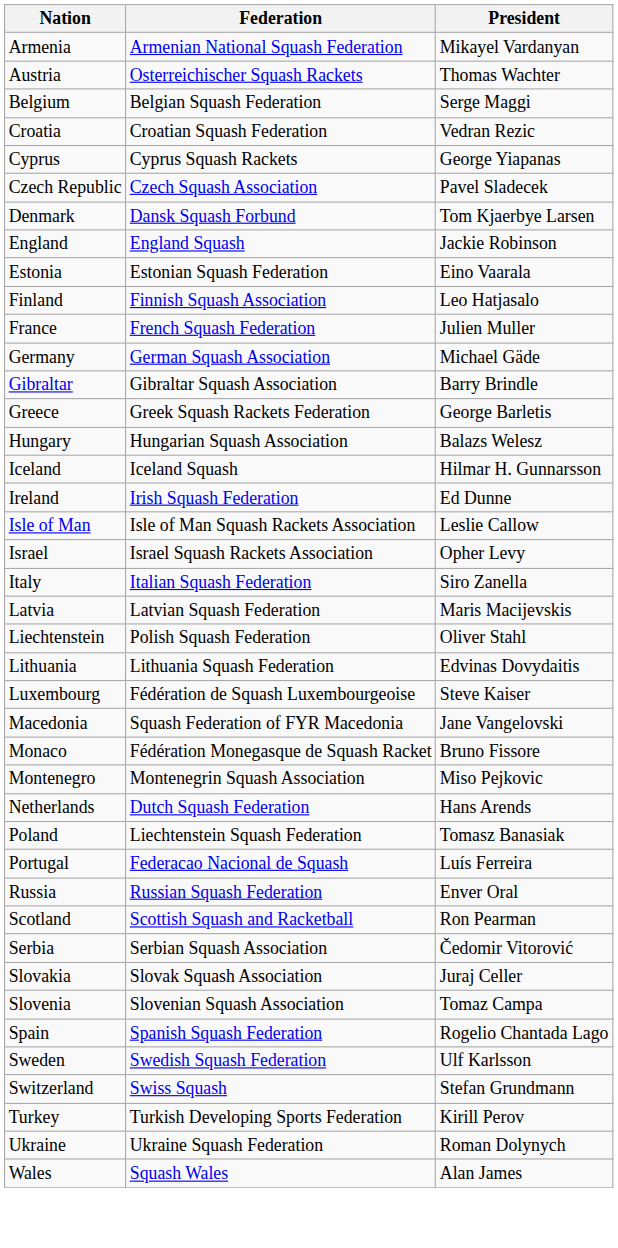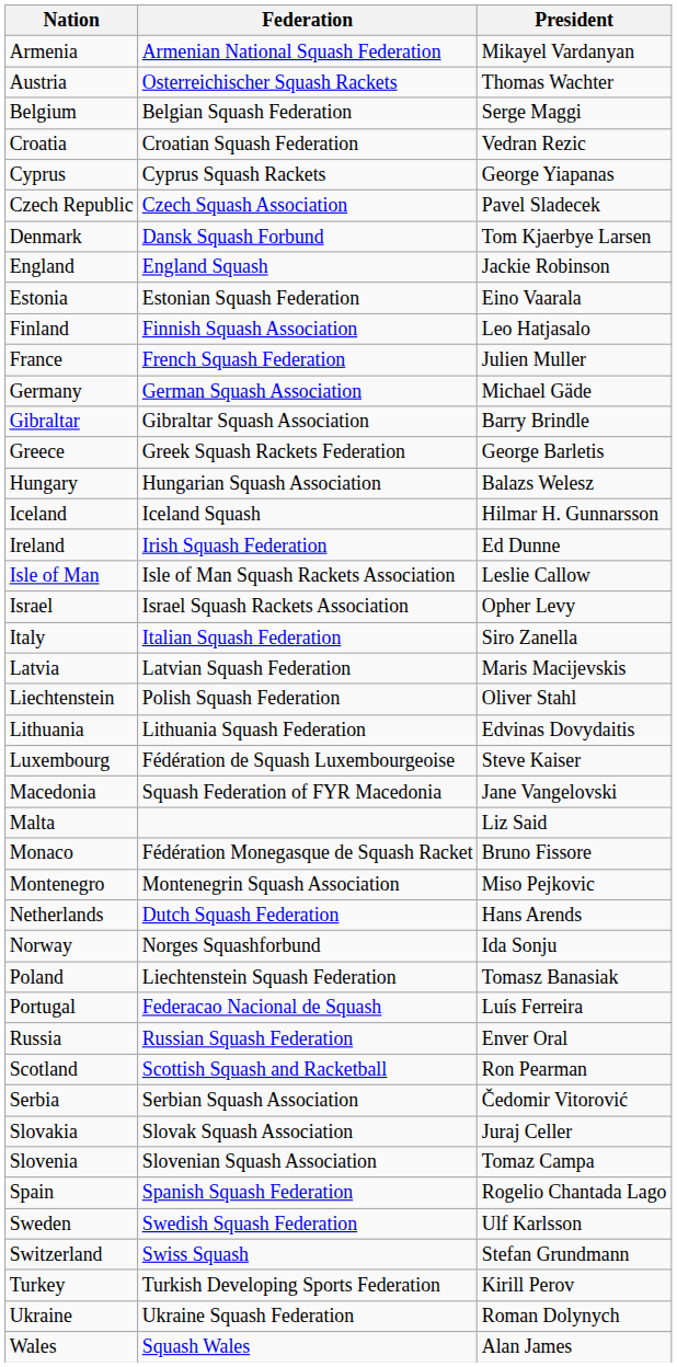 <table class="wikitable">
 <tr>
 <th>Nation</th>
 <th>Federation</th>
 <th>President</th>
 </tr>
 <tr>
 <td>Armenia</td>
 <td><a href='#'>Armenian National Squash Federation</a></td>
 <td>Mikayel Vardanyan</td>
 </tr>
 <tr>
 <td>Austria</td>
 <td><a href='#'>Osterreichischer Squash Rackets</a></td>
 <td>Thomas Wachter</td>
 </tr>
 <tr>
 <td>Belgium</td>
 <td>Belgian Squash Federation</td>
 <td>Serge Maggi</td>
 </tr>
 <tr>
 <td>Croatia</td>
 <td>Croatian Squash Federation</td>
 <td>Vedran Rezic</td>
 </tr>
 <tr>
 <td>Cyprus</td>
 <td>Cyprus Squash Rackets</td>
 <td>George Yiapanas</td>
 </tr>
 <tr>
 <td>Czech Republic</td>
 <td><a href='#'>Czech Squash Association</a></td>
 <td>Pavel Sladecek</td>
 </tr>
 <tr>
 <td>Denmark</td>
 <td><a href='#'>Dansk Squash Forbund</a></td>
 <td>Tom Kjaerbye Larsen</td>
 </tr>
 <tr>
 <td>England</td>
 <td><a href='#'>England Squash</a></td>
 <td>Jackie Robinson</td>
 </tr>
 <tr>
 <td>Estonia</td>
 <td>Estonian Squash Federation</td>
 <td>Eino Vaarala</td>
 </tr>
 <tr>
 <td>Finland</td>
 <td><a href='#'>Finnish Squash Association</a></td>
 <td>Leo Hatjasalo</td>
 </tr>
 <tr>
 <td>France</td>
 <td><a href='#'>French Squash Federation</a></td>
 <td>Julien Muller</td>
 </tr>
 <tr>
 <td>Germany</td>
 <td><a href='#'>German Squash Association</a></td>
 <td>Michael Gäde</td>
 </tr>
 <tr>
 <td><a href='#'>Gibraltar</a></td>
 <td>Gibraltar Squash Association</td>
 <td>Barry Brindle</td>
 </tr>
 <tr>
 <td>Greece</td>
 <td>Greek Squash Rackets Federation</td>
 <td>George Barletis</td>
 </tr>
 <tr>
 <td>Hungary</td>
 <td>Hungarian Squash Association</td>
 <td>Balazs Welesz</td>
 </tr>
 <tr>
 <td>Iceland</td>
 <td>Iceland Squash</td>
 <td>Hilmar H. Gunnarsson</td>
 </tr>
 <tr>
 <td>Ireland</td>
 <td><a href='#'>Irish Squash Federation</a></td>
 <td>Ed Dunne</td>
 </tr>
 <tr>
 <td><a href='#'>Isle of Man</a></td>
 <td>Isle of Man Squash Rackets Association</td>
 <td>Leslie Callow</td>
 </tr>
 <tr>
 <td>Israel</td>
 <td>Israel Squash Rackets Association</td>
 <td>Opher Levy</td>
 </tr>
 <tr>
 <td>Italy</td>
 <td><a href='#'>Italian Squash Federation</a></td>
 <td>Siro Zanella</td>
 </tr>
 <tr>
 <td>Latvia</td>
 <td>Latvian Squash Federation</td>
 <td>Maris Macijevskis</td>
 </tr>
 <tr>
 <td>Liechtenstein</td>
 <td>Polish Squash Federation</td>
 <td>Oliver Stahl</td>
 </tr>
 <tr>
 <td>Lithuania</td>
 <td>Lithuania Squash Federation</td>
 <td>Edvinas Dovydaitis</td>
 </tr>
 <tr>
 <td>Luxembourg</td>
 <td>Fédération de Squash Luxembourgeoise</td>
 <td>Steve Kaiser</td>
 </tr>
 <tr>
 <td>Macedonia</td>
 <td>Squash Federation of FYR Macedonia</td>
 <td>Jane Vangelovski</td>
 </tr>
 <tr>
+<td>Malta</td>
+<td></td>
+<td>Liz Said</td>
+</tr>
+<tr>
 <td>Monaco</td>
 <td>Fédération Monegasque de Squash Racket</td>
 <td>Bruno Fissore</td>
 </tr>
 <tr>
 <td>Montenegro</td>
 <td>Montenegrin Squash Association</td>
 <td>Miso Pejkovic</td>
 </tr>
 <tr>
 <td>Netherlands</td>
 <td><a href='#'>Dutch Squash Federation</a></td>
 <td>Hans Arends</td>
+</tr>
+<tr>
+<td>Norway</td>
+<td>Norges Squashforbund</td>
+<td>Ida Sonju</td>
 </tr>
 <tr>
 <td>Poland</td>
 <td>Liechtenstein Squash Federation</td>
 <td>Tomasz Banasiak</td>
 </tr>
 <tr>
 <td>Portugal</td>
 <td><a href='#'>Federacao Nacional de Squash</a></td>
 <td>Luís Ferreira</td>
 </tr>
 <tr>
 <td>Russia</td>
 <td><a href='#'>Russian Squash Federation</a></td>
 <td>Enver Oral</td>
 </tr>
 <tr>
 <td>Scotland</td>
 <td><a href='#'>Scottish Squash and Racketball</a></td>
 <td>Ron Pearman</td>
 </tr>
 <tr>
 <td>Serbia</td>
 <td>Serbian Squash Association</td>
 <td>Čedomir Vitorović</td>
 </tr>
 <tr>
 <td>Slovakia</td>
 <td>Slovak Squash Association</td>
 <td>Juraj Celler</td>
 </tr>
 <tr>
 <td>Slovenia</td>
 <td>Slovenian Squash Association</td>
 <td>Tomaz Campa</td>
 </tr>
 <tr>
 <td>Spain</td>
 <td><a href='#'>Spanish Squash Federation</a></td>
 <td>Rogelio Chantada Lago</td>
 </tr>
 <tr>
 <td>Sweden</td>
 <td><a href='#'>Swedish Squash Federation</a></td>
 <td>Ulf Karlsson</td>
 </tr>
 <tr>
 <td>Switzerland</td>
 <td><a href='#'>Swiss Squash</a></td>
 <td>Stefan Grundmann</td>
 </tr>
 <tr>
 <td>Turkey</td>
 <td>Turkish Developing Sports Federation</td>
 <td>Kirill Perov</td>
 </tr>
 <tr>
 <td>Ukraine</td>
 <td>Ukraine Squash Federation</td>
 <td>Roman Dolynych</td>
 </tr>
 <tr>
 <td>Wales</td>
 <td><a href='#'>Squash Wales</a></td>
 <td>Alan James</td>
 </tr>
 </table>
